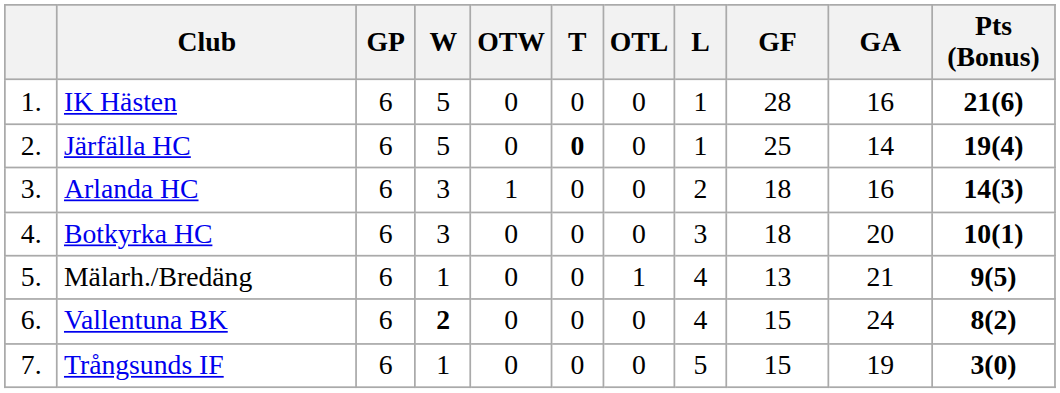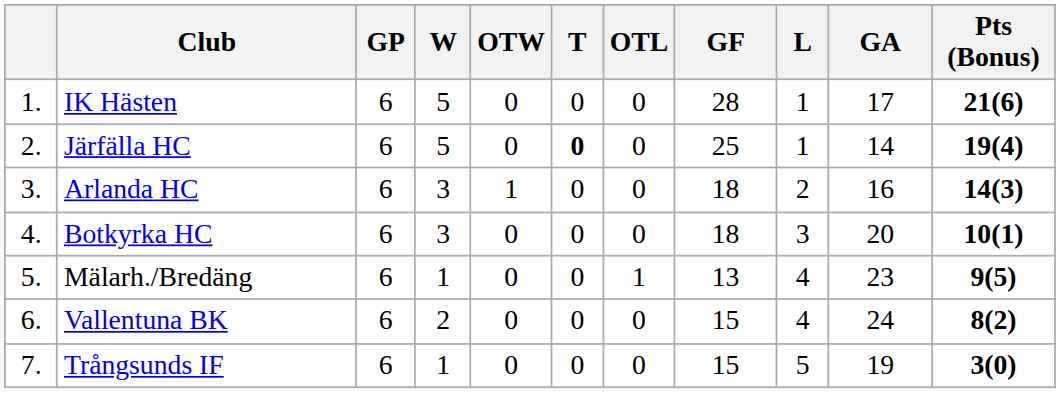 <table class="wikitable">
 <tr>
 <th width="30"></th>
 <th width="200">Club</th>
 <th width="30">GP</th>
 <th width="30">W</th>
 <th width="30">OTW</th>
 <th width="30">T</th>
 <th width="30">OTL</th>
+<th width="70">GF</th>
 <th width="30">L</th>
-<th width="70">GF</th>
 <th width="70">GA</th>
 <th width="70">Pts (Bonus)</th>
 </tr>
 <tr bgcolor="#FFFFFF" align="center">
 <td>1.</td>
 <td align="left"><a href='#'>IK Hästen</a></td>
 <td>6</td>
 <td>5</td>
 <td>0</td>
 <td>0</td>
 <td>0</td>
+<td>28</td>
 <td>1</td>
-<td>28</td>
-<td>16</td>
+<td>17</td>
 <td><strong>21(6)</strong></td>
 </tr>
 <tr bgcolor="#FFFFFF" align="center">
 <td>2.</td>
 <td align="left"><a href='#'>Järfälla HC</a></td>
 <td>6</td>
 <td>5</td>
 <td>0</td>
 <td><strong>0</strong></td>
 <td>0</td>
+<td>25</td>
 <td>1</td>
-<td>25</td>
 <td>14</td>
 <td><strong>19(4)</strong></td>
 </tr>
 <tr bgcolor="#FFFFFF" align="center">
 <td>3.</td>
 <td align="left"><a href='#'>Arlanda HC</a></td>
 <td>6</td>
 <td>3</td>
 <td>1</td>
 <td>0</td>
 <td>0</td>
+<td>18</td>
 <td>2</td>
-<td>18</td>
 <td>16</td>
 <td><strong>14(3)</strong></td>
 </tr>
 <tr bgcolor="#FFFFFF" align="center">
 <td>4.</td>
 <td align="left"><a href='#'>Botkyrka HC</a></td>
 <td>6</td>
 <td>3</td>
 <td>0</td>
 <td>0</td>
 <td>0</td>
+<td>18</td>
 <td>3</td>
-<td>18</td>
 <td>20</td>
 <td><strong>10(1)</strong></td>
 </tr>
 <tr bgcolor="#FFFFFF" align="center">
 <td>5.</td>
 <td align="left">Mälarh./Bredäng</td>
 <td>6</td>
 <td>1</td>
 <td>0</td>
 <td>0</td>
 <td>1</td>
+<td>13</td>
 <td>4</td>
-<td>13</td>
-<td>21</td>
+<td>23</td>
 <td><strong>9(5)</strong></td>
 </tr>
 <tr bgcolor="#FFFFFF" align="center">
 <td>6.</td>
 <td align="left"><a href='#'>Vallentuna BK</a></td>
 <td>6</td>
-<td><strong>2</strong></td>
+<td>2</td>
 <td>0</td>
 <td>0</td>
 <td>0</td>
+<td>15</td>
 <td>4</td>
-<td>15</td>
 <td>24</td>
 <td><strong>8(2)</strong></td>
 </tr>
 <tr bgcolor="#FFFFFF" align="center">
 <td>7.</td>
 <td align="left"><a href='#'>Trångsunds IF</a></td>
 <td>6</td>
 <td>1</td>
 <td>0</td>
 <td>0</td>
 <td>0</td>
+<td>15</td>
 <td>5</td>
-<td>15</td>
 <td>19</td>
 <td><strong>3(0)</strong></td>
 </tr>
 </table>
